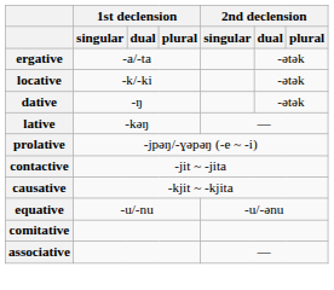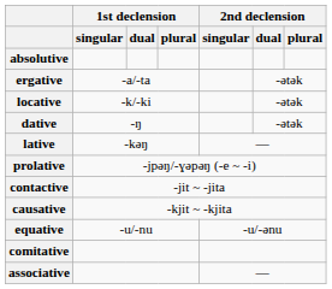 <table class="wikitable">
 <tr>
 <th></th>
 <th colspan=3>1st declension</th>
 <th colspan=3>2nd declension</th>
 </tr>
 <tr>
 <th></th>
 <th>singular</th>
 <th>dual</th>
 <th>plural</th>
 <th>singular</th>
 <th>dual</th>
 <th>plural</th>
+</tr>
+<tr>
+<th>absolutive</th>
+<td></td>
+<td></td>
+<td></td>
+<td></td>
+<td></td>
+<td></td>
 </tr>
 <tr>
 <th>ergative</th>
 <td colspan="3" style="text-align:center;">-a/-ta</td>
 <td></td>
 <td colspan=2 style="text-align:center;">-ətək</td>
 </tr>
 <tr>
 <th>locative</th>
 <td colspan="3" style="text-align:center;">-k/-ki</td>
 <td></td>
 <td colspan=2 style="text-align:center;">-ətək</td>
 </tr>
 <tr>
 <th>dative</th>
 <td colspan="3" style="text-align:center;">-ŋ</td>
 <td></td>
 <td colspan=2 style="text-align:center;">-ətək</td>
 </tr>
 <tr>
 <th>lative</th>
 <td colspan="3" style="text-align:center;">-kəŋ</td>
 <td colspan=3 style="text-align:center;">—</td>
 </tr>
 <tr>
 <th>prolative</th>
 <td colspan="6" style="text-align:center;">-jpəŋ/-ɣəpəŋ (-e ~ -i)</td>
 </tr>
 <tr>
 <th>contactive</th>
 <td colspan="6" style="text-align:center;">-jit ~ -jita</td>
 </tr>
 <tr>
 <th>causative</th>
 <td colspan="6" style="text-align:center;">-kjit ~ -kjita</td>
 </tr>
 <tr>
 <th>equative</th>
 <td colspan="3" style="text-align:center;">-u/-nu</td>
 <td colspan=3 style="text-align:center;">-u/-ənu</td>
 </tr>
 <tr>
 <th>comitative</th>
 <td colspan="3"></td>
 <td colspan=3></td>
 </tr>
 <tr>
 <th>associative</th>
 <td colspan="3"></td>
 <td colspan=3 style="text-align:center;">—</td>
 </tr>
 </table>
